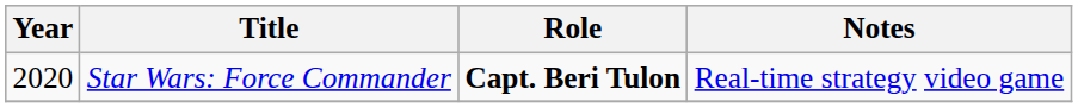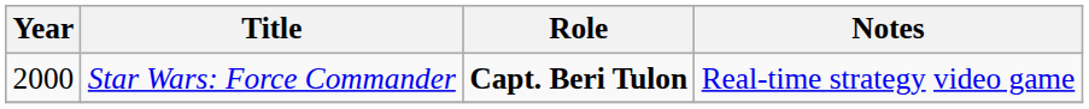 <table class="wikitable plainrowheaders">
 <tr>
 <th scope="col">Year</th>
 <th scope="col">Title</th>
 <th scope="col">Role</th>
 <th scope="col" class="unsortable">Notes</th>
 </tr>
 <tr>
-<td>2020</td>
+<td>2000</td>
 <td><em><a href='#'>Star Wars: Force Commander</a></em></td>
 <td><strong>Capt. Beri Tulon</strong></td>
 <td><a href='#'>Real-time strategy</a> <a href='#'>video game</a></td>
 </tr>
 <tr>
 </tr>
 </table>
